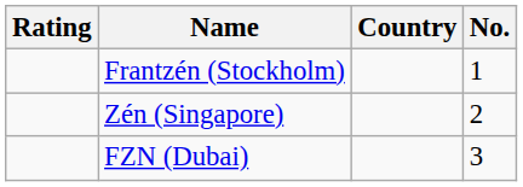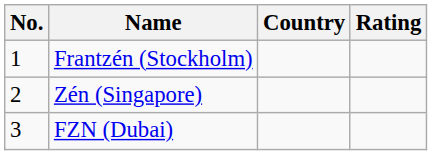 <table class="wikitable">
 <tr>
-<th>Rating</th>
+<th>No.</th>
 <th>Name</th>
 <th>Country</th>
-<th>No.</th>
+<th>Rating</th>
 </tr>
 <tr>
-<td></td>
+<td>1</td>
 <td><a href='#'>Frantzén (Stockholm)</a></td>
 <td></td>
-<td>1</td>
+<td></td>
 </tr>
 <tr>
-<td></td>
+<td>2</td>
 <td><a href='#'>Zén (Singapore)</a></td>
 <td></td>
-<td>2</td>
+<td></td>
 </tr>
 <tr>
-<td></td>
+<td>3</td>
 <td><a href='#'>FZN (Dubai)</a></td>
 <td></td>
-<td>3</td>
+<td></td>
 </tr>
 </table>
